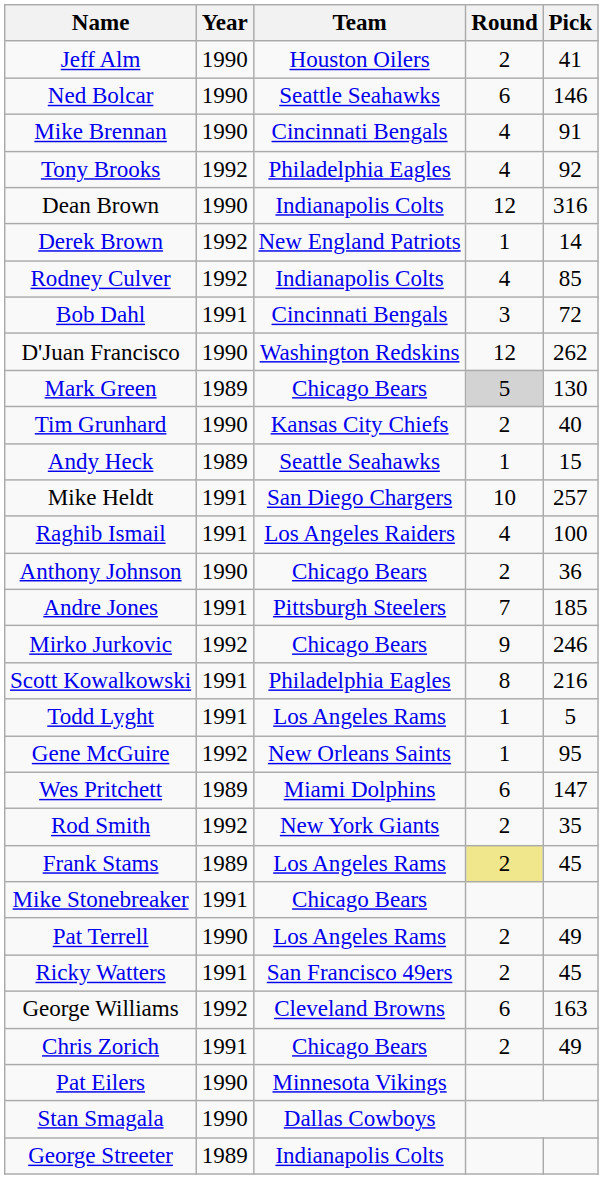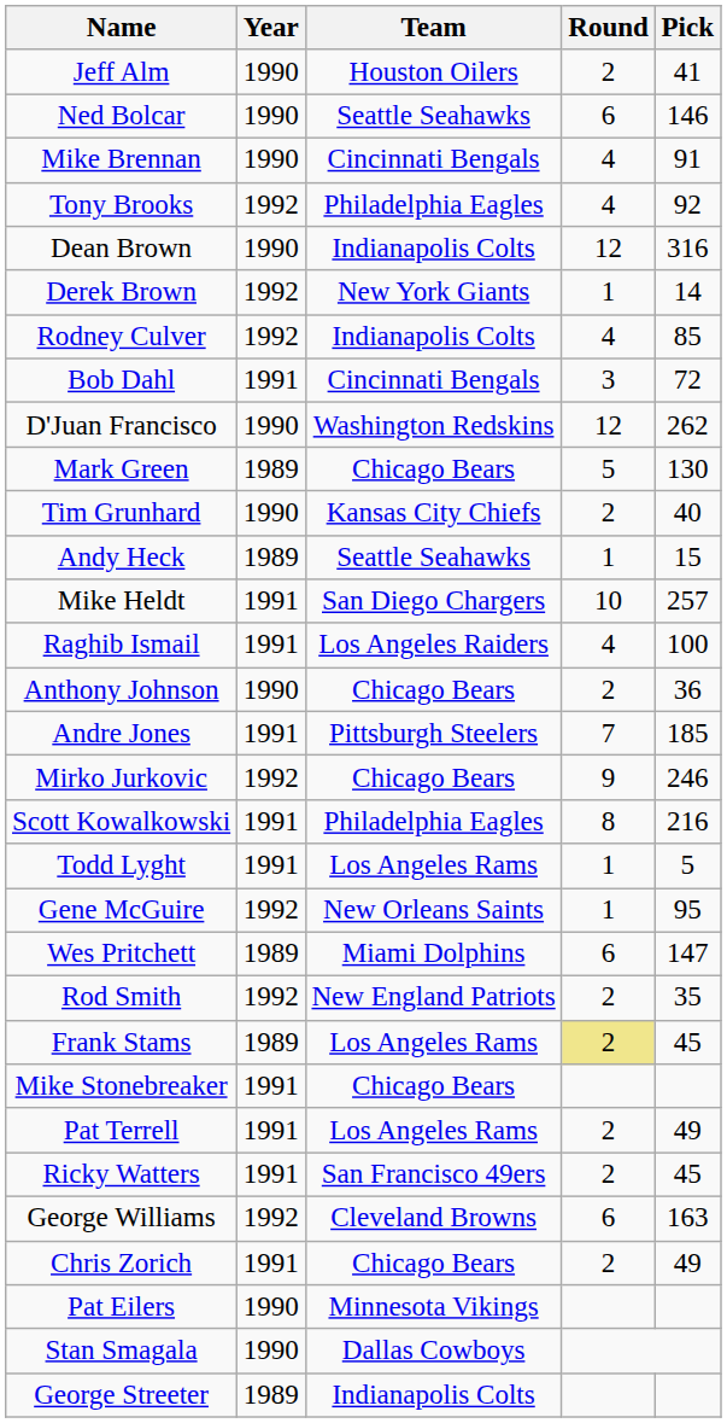 <table class="wikitable sortable">
 <tr align="center">
 <th>Name</th>
 <th>Year</th>
 <th>Team</th>
 <th>Round</th>
 <th>Pick</th>
 </tr>
 <tr align="center">
 <td><a href='#'>Jeff Alm</a></td>
 <td>1990</td>
 <td><a href='#'>Houston Oilers</a></td>
 <td>2</td>
 <td>41</td>
 </tr>
 <tr align="center">
 <td><a href='#'>Ned Bolcar</a></td>
 <td>1990</td>
 <td><a href='#'>Seattle Seahawks</a></td>
 <td>6</td>
 <td>146</td>
 </tr>
 <tr align="center">
 <td><a href='#'>Mike Brennan</a></td>
 <td>1990</td>
 <td><a href='#'>Cincinnati Bengals</a></td>
 <td>4</td>
 <td>91</td>
 </tr>
 <tr align="center">
 <td><a href='#'>Tony Brooks</a></td>
 <td>1992</td>
 <td><a href='#'>Philadelphia Eagles</a></td>
 <td>4</td>
 <td>92</td>
 </tr>
 <tr align="center">
 <td>Dean Brown</td>
 <td>1990</td>
 <td><a href='#'>Indianapolis Colts</a></td>
 <td>12</td>
 <td>316</td>
 </tr>
 <tr align="center">
 <td><a href='#'>Derek Brown</a></td>
 <td>1992</td>
-<td><a href='#'>New England Patriots</a></td>
+<td><a href='#'>New York Giants</a></td>
 <td>1</td>
 <td>14</td>
 </tr>
 <tr align="center">
 <td><a href='#'>Rodney Culver</a></td>
 <td>1992</td>
 <td><a href='#'>Indianapolis Colts</a></td>
 <td>4</td>
 <td>85</td>
 </tr>
 <tr align="center">
 <td><a href='#'>Bob Dahl</a></td>
 <td>1991</td>
 <td><a href='#'>Cincinnati Bengals</a></td>
 <td>3</td>
 <td>72</td>
 </tr>
 <tr align="center">
 <td>D'Juan Francisco</td>
 <td>1990</td>
 <td><a href='#'>Washington Redskins</a></td>
 <td>12</td>
 <td>262</td>
 </tr>
 <tr align="center">
 <td><a href='#'>Mark Green</a></td>
 <td>1989</td>
 <td><a href='#'>Chicago Bears</a></td>
-<td style="background: lightgrey;">5</td>
+<td>5</td>
 <td>130</td>
 </tr>
 <tr align="center">
 <td><a href='#'>Tim Grunhard</a></td>
 <td>1990</td>
 <td><a href='#'>Kansas City Chiefs</a></td>
 <td>2</td>
 <td>40</td>
 </tr>
 <tr align="center">
 <td><a href='#'>Andy Heck</a></td>
 <td>1989</td>
 <td><a href='#'>Seattle Seahawks</a></td>
 <td>1</td>
 <td>15</td>
 </tr>
 <tr align="center">
 <td>Mike Heldt</td>
 <td>1991</td>
 <td><a href='#'>San Diego Chargers</a></td>
 <td>10</td>
 <td>257</td>
 </tr>
 <tr align="center">
 <td><a href='#'>Raghib Ismail</a></td>
 <td>1991</td>
 <td><a href='#'>Los Angeles Raiders</a></td>
 <td>4</td>
 <td>100</td>
 </tr>
 <tr align="center">
 <td><a href='#'>Anthony Johnson</a></td>
 <td>1990</td>
 <td><a href='#'>Chicago Bears</a></td>
 <td>2</td>
 <td>36</td>
 </tr>
 <tr align="center">
 <td><a href='#'>Andre Jones</a></td>
 <td>1991</td>
 <td><a href='#'>Pittsburgh Steelers</a></td>
 <td>7</td>
 <td>185</td>
 </tr>
 <tr align="center">
 <td><a href='#'>Mirko Jurkovic</a></td>
 <td>1992</td>
 <td><a href='#'>Chicago Bears</a></td>
 <td>9</td>
 <td>246</td>
 </tr>
 <tr align="center">
 <td><a href='#'>Scott Kowalkowski</a></td>
 <td>1991</td>
 <td><a href='#'>Philadelphia Eagles</a></td>
 <td>8</td>
 <td>216</td>
 </tr>
 <tr align="center">
 <td><a href='#'>Todd Lyght</a></td>
 <td>1991</td>
 <td><a href='#'>Los Angeles Rams</a></td>
 <td>1</td>
 <td>5</td>
 </tr>
 <tr align="center">
 <td><a href='#'>Gene McGuire</a></td>
 <td>1992</td>
 <td><a href='#'>New Orleans Saints</a></td>
 <td>1</td>
 <td>95</td>
 </tr>
 <tr align="center">
 <td><a href='#'>Wes Pritchett</a></td>
 <td>1989</td>
 <td><a href='#'>Miami Dolphins</a></td>
 <td>6</td>
 <td>147</td>
 </tr>
 <tr align="center">
 <td><a href='#'>Rod Smith</a></td>
 <td>1992</td>
-<td><a href='#'>New York Giants</a></td>
+<td><a href='#'>New England Patriots</a></td>
 <td>2</td>
 <td>35</td>
 </tr>
 <tr align="center">
 <td><a href='#'>Frank Stams</a></td>
 <td>1989</td>
 <td><a href='#'>Los Angeles Rams</a></td>
 <td style="background: khaki;">2</td>
 <td>45</td>
 </tr>
 <tr align="center">
 <td><a href='#'>Mike Stonebreaker</a></td>
 <td>1991</td>
 <td><a href='#'>Chicago Bears</a></td>
 <td></td>
 <td></td>
 </tr>
 <tr align="center">
 <td><a href='#'>Pat Terrell</a></td>
-<td>1990</td>
+<td>1991</td>
 <td><a href='#'>Los Angeles Rams</a></td>
 <td>2</td>
 <td>49</td>
 </tr>
 <tr align="center">
 <td><a href='#'>Ricky Watters</a></td>
 <td>1991</td>
 <td><a href='#'>San Francisco 49ers</a></td>
 <td>2</td>
 <td>45</td>
 </tr>
 <tr align="center">
 <td>George Williams</td>
 <td>1992</td>
 <td><a href='#'>Cleveland Browns</a></td>
 <td>6</td>
 <td>163</td>
 </tr>
 <tr align="center">
 <td><a href='#'>Chris Zorich</a></td>
 <td>1991</td>
 <td><a href='#'>Chicago Bears</a></td>
 <td>2</td>
 <td>49</td>
 </tr>
 <tr align="center">
 <td><a href='#'>Pat Eilers</a></td>
 <td>1990</td>
 <td><a href='#'>Minnesota Vikings</a></td>
 <td></td>
 <td></td>
 </tr>
 <tr align="center">
 <td><a href='#'>Stan Smagala</a></td>
 <td>1990</td>
 <td><a href='#'>Dallas Cowboys</a></td>
 </tr>
 <tr align="center">
 <td><a href='#'>George Streeter</a></td>
 <td>1989</td>
 <td><a href='#'>Indianapolis Colts</a></td>
 <td></td>
 <td></td>
 </tr>
 </table>
